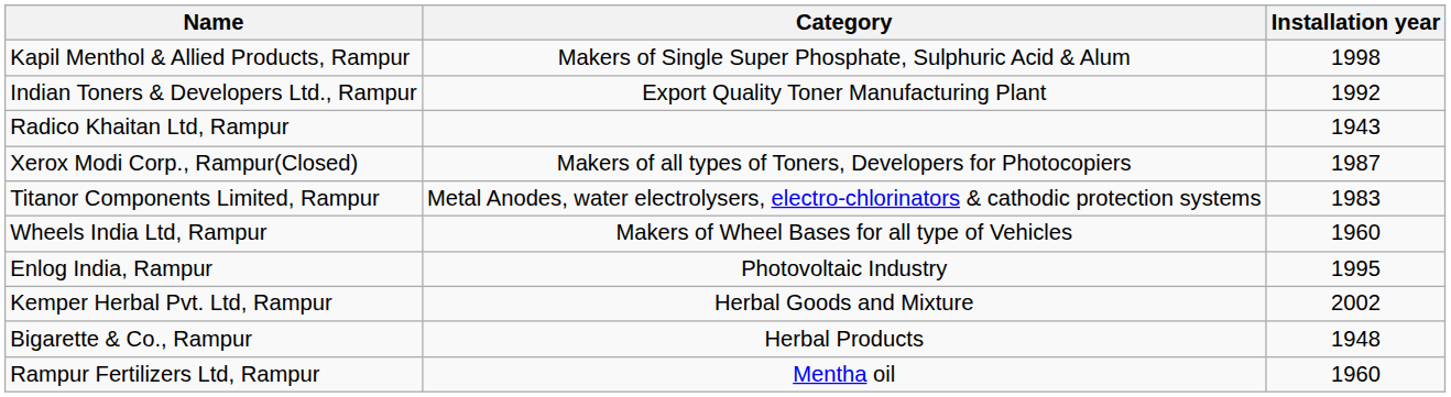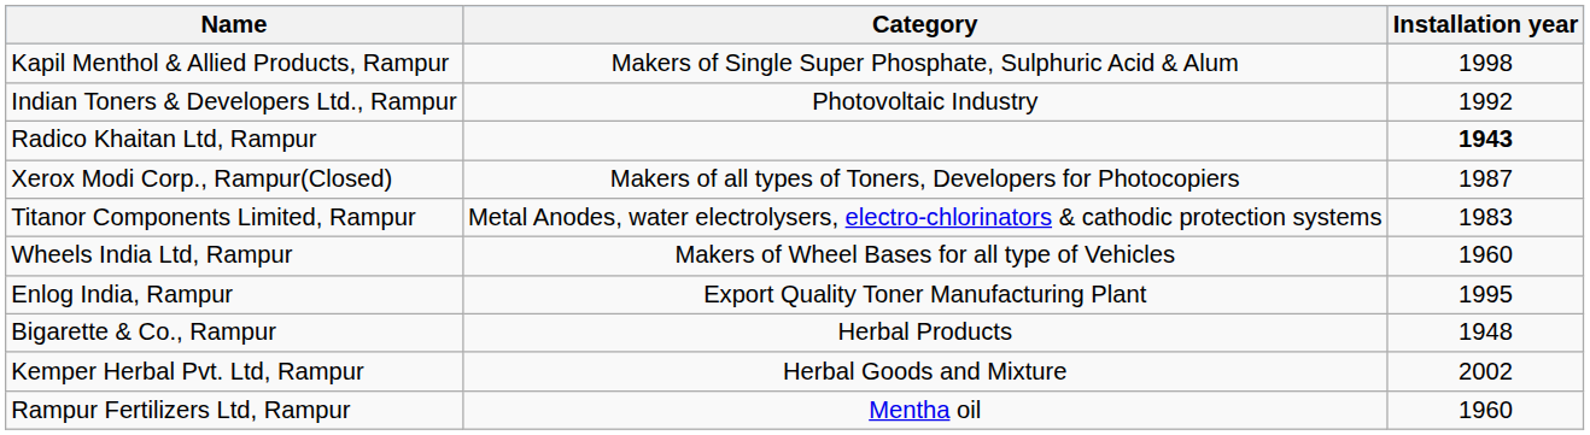 <table class="wikitable sortable" style="border:1px solid black; text-align:center;">
 <tr bgcolor=#99ccff>
 <th>Name</th>
 <th>Category</th>
 <th>Installation year</th>
 </tr>
 <tr>
 <td style="text-align:left;">Kapil Menthol & Allied Products, Rampur</td>
 <td>Makers of Single Super Phosphate, Sulphuric Acid & Alum</td>
 <td>1998</td>
 </tr>
 <tr>
 <td style="text-align:left;">Indian Toners & Developers Ltd., Rampur</td>
-<td>Export Quality Toner Manufacturing Plant</td>
+<td>Photovoltaic Industry</td>
 <td>1992</td>
 </tr>
 <tr>
 <td style="text-align:left;">Radico Khaitan Ltd, Rampur</td>
 <td></td>
-<td>1943</td>
+<td><strong>1943</strong></td>
 </tr>
 <tr>
 <td style="text-align:left;">Xerox Modi Corp., Rampur(Closed)</td>
 <td>Makers of all types of Toners, Developers for Photocopiers</td>
 <td>1987</td>
 </tr>
 <tr>
 <td style="text-align:left;">Titanor Components Limited, Rampur</td>
 <td>Metal Anodes, water electrolysers, <a href='#'>electro-chlorinators</a> & cathodic protection systems</td>
 <td>1983</td>
 </tr>
 <tr>
 <td style="text-align:left;">Wheels India Ltd, Rampur</td>
 <td>Makers of Wheel Bases for all type of Vehicles</td>
 <td>1960</td>
 </tr>
 <tr>
 <td style="text-align:left;">Enlog India, Rampur</td>
-<td>Photovoltaic Industry</td>
+<td>Export Quality Toner Manufacturing Plant</td>
 <td>1995</td>
+</tr>
+<tr>
+<td style="text-align:left;">Bigarette & Co., Rampur</td>
+<td>Herbal Products</td>
+<td>1948</td>
 </tr>
 <tr>
 <td style="text-align:left;">Kemper Herbal Pvt. Ltd, Rampur</td>
 <td>Herbal Goods and Mixture</td>
 <td>2002</td>
 </tr>
 <tr>
-<td style="text-align:left;">Bigarette & Co., Rampur</td>
-<td>Herbal Products</td>
-<td>1948</td>
-</tr>
-<tr>
 <td style="text-align:left;">Rampur Fertilizers Ltd, Rampur</td>
 <td><a href='#'>Mentha</a> oil</td>
 <td>1960</td>
 </tr>
 </table>
